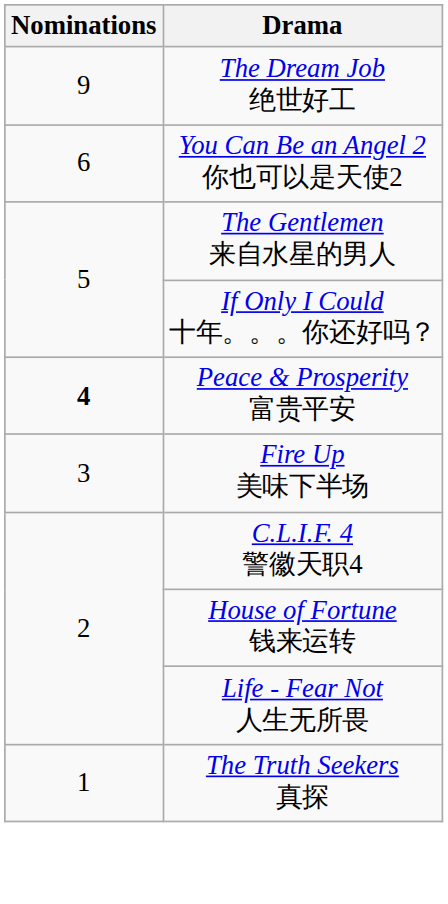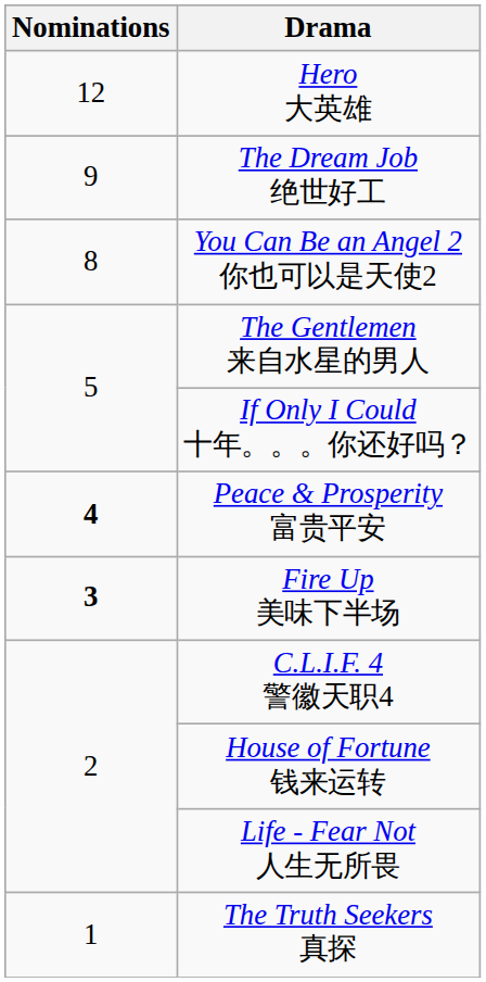 <table class="wikitable plainrowheaders" style="text-align: center">
 <tr>
 <th scope="col" style="width:55px;">Nominations</th>
 <th scope="col" style="text-align:center;">Drama</th>
 </tr>
 <tr>
+<td scope=row style="text-align:center">12</td>
+<td><em><a href='#'>Hero</a></em><br>大英雄</td>
+</tr>
+<tr>
 <td scope=row style="text-align:center">9</td>
 <td><em><a href='#'>The Dream Job</a></em><br>绝世好工</td>
 </tr>
 <tr>
-<td scope=row style="text-align:center">6</td>
+<td scope=row style="text-align:center">8</td>
 <td><em><a href='#'>You Can Be an Angel 2</a></em><br>你也可以是天使2</td>
 </tr>
 <tr>
 <td rowspan="2"; scope=row style="text-align:center">5</td>
 <td><em><a href='#'>The Gentlemen</a></em><br>来自水星的男人</td>
 </tr>
 <tr>
 <td><em><a href='#'>If Only I Could</a></em><br>十年。。。你还好吗？</td>
 </tr>
 <tr>
 <td scope=row style="text-align:center"><strong>4</strong></td>
 <td><em><a href='#'>Peace & Prosperity</a></em><br>富贵平安</td>
 </tr>
 <tr>
-<td scope=row style="text-align:center">3</td>
+<td scope=row style="text-align:center"><strong>3</strong></td>
 <td><em><a href='#'>Fire Up</a></em><br>美味下半场</td>
 </tr>
 <tr>
 <td rowspan="3"; scope=row style="text-align:center">2</td>
 <td><em><a href='#'>C.L.I.F. 4</a></em><br>警徽天职4</td>
 </tr>
 <tr>
 <td><em><a href='#'>House of Fortune</a></em><br>钱来运转</td>
 </tr>
 <tr>
 <td><em><a href='#'>Life - Fear Not</a></em><br>人生无所畏</td>
 </tr>
 <tr>
 <td scope=row style="text-align:center">1</td>
 <td><em><a href='#'>The Truth Seekers</a></em><br>真探</td>
 </tr>
 </table>
